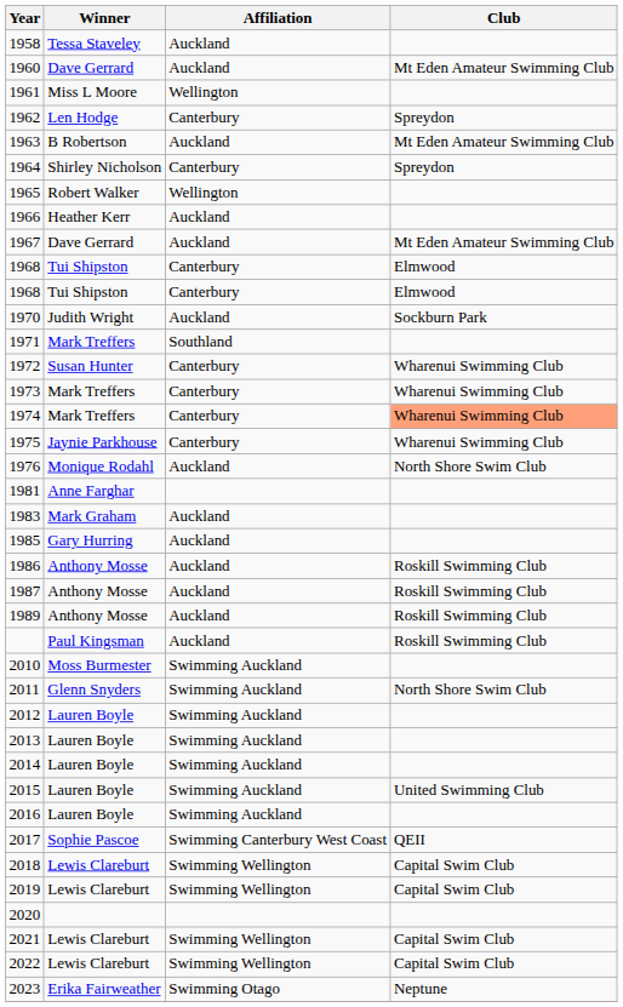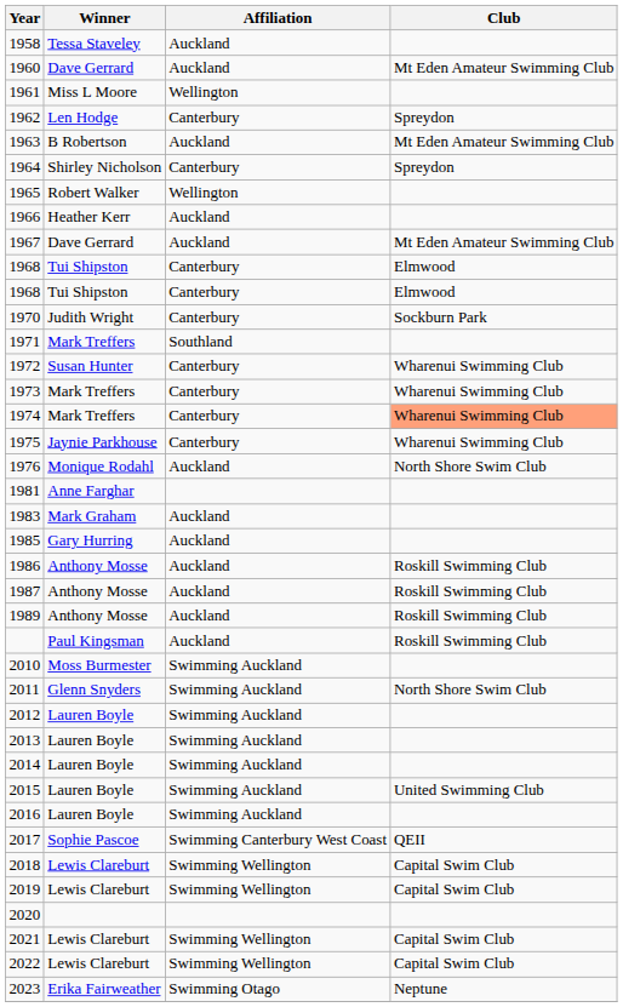 <table class="wikitable">
 <tr>
 <th>Year</th>
 <th>Winner</th>
 <th>Affiliation</th>
 <th>Club</th>
 </tr>
 <tr>
 <td>1958</td>
 <td><a href='#'>Tessa Staveley</a></td>
 <td>Auckland</td>
 <td></td>
 </tr>
 <tr>
 <td>1960</td>
 <td><a href='#'>Dave Gerrard</a></td>
 <td>Auckland</td>
 <td>Mt Eden Amateur Swimming Club</td>
 </tr>
 <tr>
 <td>1961</td>
 <td>Miss L Moore</td>
 <td>Wellington</td>
 <td></td>
 </tr>
 <tr>
 <td>1962</td>
 <td><a href='#'>Len Hodge</a></td>
 <td>Canterbury</td>
 <td>Spreydon</td>
 </tr>
 <tr>
 <td>1963</td>
 <td>B Robertson</td>
 <td>Auckland</td>
 <td>Mt Eden Amateur Swimming Club</td>
 </tr>
 <tr>
 <td>1964</td>
 <td>Shirley Nicholson</td>
 <td>Canterbury</td>
 <td>Spreydon</td>
 </tr>
 <tr>
 <td>1965</td>
 <td>Robert Walker</td>
 <td>Wellington</td>
 <td></td>
 </tr>
 <tr>
 <td>1966</td>
 <td>Heather Kerr</td>
 <td>Auckland</td>
 <td></td>
 </tr>
 <tr>
 <td>1967</td>
 <td>Dave Gerrard</td>
 <td>Auckland</td>
 <td>Mt Eden Amateur Swimming Club</td>
 </tr>
 <tr>
 <td>1968</td>
 <td><a href='#'>Tui Shipston</a></td>
 <td>Canterbury</td>
 <td>Elmwood</td>
 </tr>
 <tr>
 <td>1968</td>
 <td>Tui Shipston</td>
 <td>Canterbury</td>
 <td>Elmwood</td>
 </tr>
 <tr>
 <td>1970</td>
 <td>Judith Wright</td>
-<td>Auckland</td>
+<td>Canterbury</td>
 <td>Sockburn Park</td>
 </tr>
 <tr>
 <td>1971</td>
 <td><a href='#'>Mark Treffers</a></td>
 <td>Southland</td>
 <td></td>
 </tr>
 <tr>
 <td>1972</td>
 <td><a href='#'>Susan Hunter</a></td>
 <td>Canterbury</td>
 <td>Wharenui Swimming Club</td>
 </tr>
 <tr>
 <td>1973</td>
 <td>Mark Treffers</td>
 <td>Canterbury</td>
 <td>Wharenui Swimming Club</td>
 </tr>
 <tr>
 <td>1974</td>
 <td>Mark Treffers</td>
 <td>Canterbury</td>
 <td style="background: lightsalmon;">Wharenui Swimming Club</td>
 </tr>
 <tr>
 <td>1975</td>
 <td><a href='#'>Jaynie Parkhouse</a></td>
 <td>Canterbury</td>
 <td>Wharenui Swimming Club</td>
 </tr>
 <tr>
 <td>1976</td>
 <td><a href='#'>Monique Rodahl</a></td>
 <td>Auckland</td>
 <td>North Shore Swim Club</td>
 </tr>
 <tr>
 <td>1981</td>
 <td><a href='#'>Anne Farghar</a></td>
 <td></td>
 <td></td>
 </tr>
 <tr>
 <td>1983</td>
 <td><a href='#'>Mark Graham</a></td>
 <td>Auckland</td>
 <td></td>
 </tr>
 <tr>
 <td>1985</td>
 <td><a href='#'>Gary Hurring</a></td>
 <td>Auckland</td>
 <td></td>
 </tr>
 <tr>
 <td>1986</td>
 <td><a href='#'>Anthony Mosse</a></td>
 <td>Auckland</td>
 <td>Roskill Swimming Club</td>
 </tr>
 <tr>
 <td>1987</td>
 <td>Anthony Mosse</td>
 <td>Auckland</td>
 <td>Roskill Swimming Club</td>
 </tr>
 <tr>
 <td>1989</td>
 <td>Anthony Mosse</td>
 <td>Auckland</td>
 <td>Roskill Swimming Club</td>
 </tr>
 <tr>
 <td></td>
 <td><a href='#'>Paul Kingsman</a></td>
 <td>Auckland</td>
 <td>Roskill Swimming Club</td>
 </tr>
 <tr>
 <td>2010</td>
 <td><a href='#'>Moss Burmester</a></td>
 <td>Swimming Auckland</td>
 <td></td>
 </tr>
 <tr>
 <td>2011</td>
 <td><a href='#'>Glenn Snyders</a></td>
 <td>Swimming Auckland</td>
 <td>North Shore Swim Club</td>
 </tr>
 <tr>
 <td>2012</td>
 <td><a href='#'>Lauren Boyle</a></td>
 <td>Swimming Auckland</td>
 <td></td>
 </tr>
 <tr>
 <td>2013</td>
 <td>Lauren Boyle</td>
 <td>Swimming Auckland</td>
 <td></td>
 </tr>
 <tr>
 <td>2014</td>
 <td>Lauren Boyle</td>
 <td>Swimming Auckland</td>
 <td></td>
 </tr>
 <tr>
 <td>2015</td>
 <td>Lauren Boyle</td>
 <td>Swimming Auckland</td>
 <td>United Swimming Club</td>
 </tr>
 <tr>
 <td>2016</td>
 <td>Lauren Boyle</td>
 <td>Swimming Auckland</td>
 <td></td>
 </tr>
 <tr>
 <td>2017</td>
 <td><a href='#'>Sophie Pascoe</a></td>
 <td>Swimming Canterbury West Coast</td>
 <td>QEII</td>
 </tr>
 <tr>
 <td>2018</td>
 <td><a href='#'>Lewis Clareburt</a></td>
 <td>Swimming Wellington</td>
 <td>Capital Swim Club</td>
 </tr>
 <tr>
 <td>2019</td>
 <td>Lewis Clareburt</td>
 <td>Swimming Wellington</td>
 <td>Capital Swim Club</td>
 </tr>
 <tr>
 <td>2020</td>
 <td></td>
 <td></td>
 <td></td>
 </tr>
 <tr>
 <td>2021</td>
 <td>Lewis Clareburt</td>
 <td>Swimming Wellington</td>
 <td>Capital Swim Club</td>
 </tr>
 <tr>
 <td>2022</td>
 <td>Lewis Clareburt</td>
 <td>Swimming Wellington</td>
 <td>Capital Swim Club</td>
 </tr>
 <tr>
 <td>2023</td>
 <td><a href='#'>Erika Fairweather</a></td>
 <td>Swimming Otago</td>
 <td>Neptune</td>
 </tr>
 <tr>
 </tr>
 </table>
